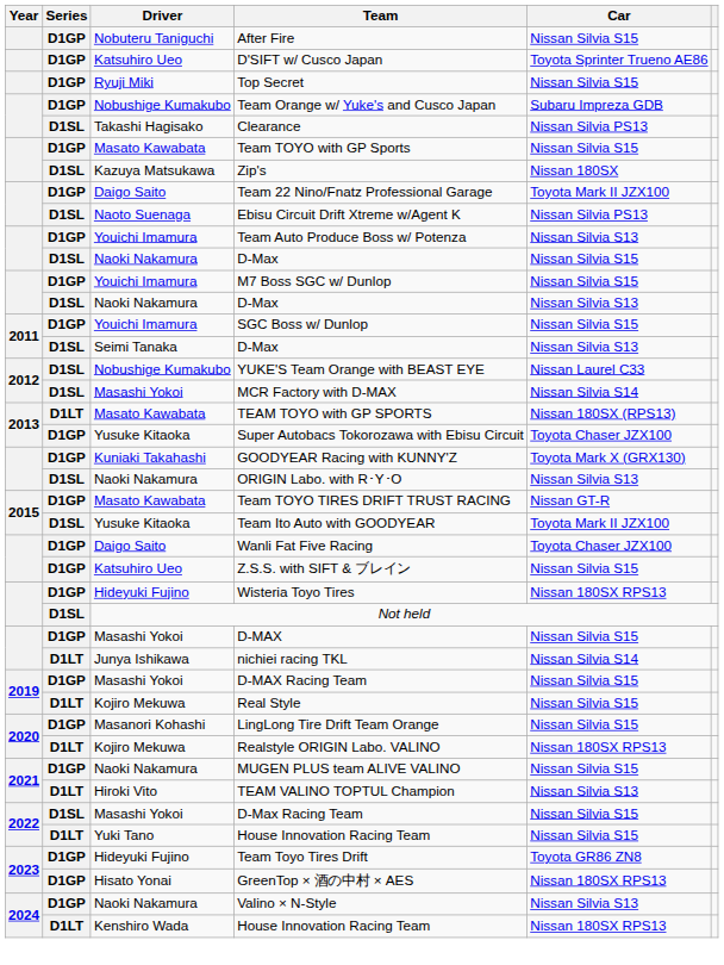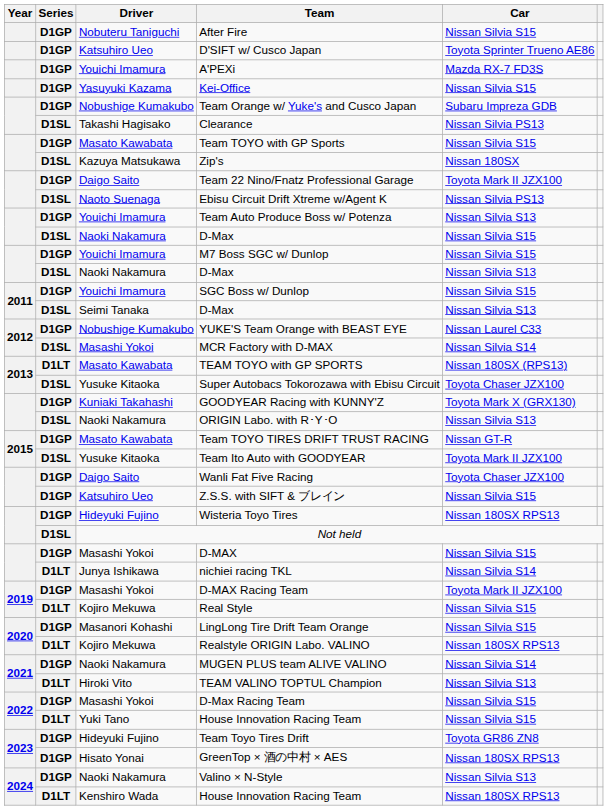 <table class="wikitable">
 <tr>
 <th>Year</th>
 <th>Series</th>
 <th>Driver</th>
 <th>Team</th>
 <th>Car</th>
 <th></th>
 </tr>
 <tr>
 <th></th>
 <th>D1GP</th>
 <td><a href='#'>Nobuteru Taniguchi</a></td>
 <td>After Fire</td>
 <td><a href='#'>Nissan Silvia S15</a></td>
 <td></td>
 </tr>
 <tr>
 <th></th>
 <th>D1GP</th>
 <td><a href='#'>Katsuhiro Ueo</a></td>
 <td>D'SIFT w/ Cusco Japan</td>
 <td><a href='#'>Toyota Sprinter Trueno AE86</a></td>
 <td></td>
 </tr>
 <tr>
 <th></th>
 <th>D1GP</th>
-<td><a href='#'>Ryuji Miki</a></td>
-<td>Top Secret</td>
+<td><a href='#'>Youichi Imamura</a></td>
+<td>A'PEXi</td>
+<td><a href='#'>Mazda RX-7 FD3S</a></td>
+<td></td>
+</tr>
+<tr>
+<th></th>
+<th>D1GP</th>
+<td><a href='#'>Yasuyuki Kazama</a></td>
+<td><a href='#'>Kei-Office</a></td>
 <td><a href='#'>Nissan Silvia S15</a></td>
 <td></td>
 </tr>
 <tr>
 <th rowspan=2></th>
 <th>D1GP</th>
 <td><a href='#'>Nobushige Kumakubo</a></td>
 <td>Team Orange w/ <a href='#'>Yuke's</a> and Cusco Japan</td>
 <td><a href='#'>Subaru Impreza GDB</a></td>
 <td></td>
 </tr>
 <tr>
 <th>D1SL</th>
 <td>Takashi Hagisako</td>
 <td>Clearance</td>
 <td><a href='#'>Nissan Silvia PS13</a></td>
 <td></td>
 </tr>
 <tr>
 <th rowspan=2></th>
 <th>D1GP</th>
 <td><a href='#'>Masato Kawabata</a></td>
 <td>Team TOYO with GP Sports</td>
 <td><a href='#'>Nissan Silvia S15</a></td>
 <td></td>
 </tr>
 <tr>
 <th>D1SL</th>
 <td>Kazuya Matsukawa</td>
 <td>Zip's</td>
 <td><a href='#'>Nissan 180SX</a></td>
 <td></td>
 </tr>
 <tr>
 <th rowspan=2></th>
 <th>D1GP</th>
 <td><a href='#'>Daigo Saito</a></td>
 <td>Team 22 Nino/Fnatz Professional Garage</td>
 <td><a href='#'>Toyota Mark II JZX100</a></td>
 <td></td>
 </tr>
 <tr>
 <th>D1SL</th>
 <td><a href='#'>Naoto Suenaga</a></td>
 <td>Ebisu Circuit Drift Xtreme w/Agent K</td>
 <td><a href='#'>Nissan Silvia PS13</a></td>
 <td></td>
 </tr>
 <tr>
 <th rowspan=2></th>
 <th>D1GP</th>
 <td><a href='#'>Youichi Imamura</a></td>
 <td>Team Auto Produce Boss w/ Potenza</td>
 <td><a href='#'>Nissan Silvia S13</a></td>
 <td></td>
 </tr>
 <tr>
 <th>D1SL</th>
 <td><a href='#'>Naoki Nakamura</a></td>
 <td>D-Max</td>
 <td><a href='#'>Nissan Silvia S15</a></td>
 <td></td>
 </tr>
 <tr>
 <th rowspan=2></th>
 <th>D1GP</th>
 <td><a href='#'>Youichi Imamura</a></td>
 <td>M7 Boss SGC w/ Dunlop</td>
 <td><a href='#'>Nissan Silvia S15</a></td>
 <td></td>
 </tr>
 <tr>
 <th>D1SL</th>
 <td>Naoki Nakamura</td>
 <td>D-Max</td>
 <td><a href='#'>Nissan Silvia S13</a></td>
 <td></td>
 </tr>
 <tr>
 <th rowspan=2>2011</th>
 <th>D1GP</th>
 <td><a href='#'>Youichi Imamura</a></td>
 <td>SGC Boss w/ Dunlop</td>
 <td><a href='#'>Nissan Silvia S15</a></td>
 <td></td>
 </tr>
 <tr>
 <th>D1SL</th>
 <td>Seimi Tanaka</td>
 <td>D-Max</td>
 <td><a href='#'>Nissan Silvia S13</a></td>
 <td></td>
 </tr>
 <tr>
 <th rowspan=2>2012</th>
-<th>D1SL</th>
+<th>D1GP</th>
 <td><a href='#'>Nobushige Kumakubo</a></td>
 <td>YUKE'S Team Orange with BEAST EYE</td>
 <td><a href='#'>Nissan Laurel C33</a></td>
 <td></td>
 </tr>
 <tr>
 <th>D1SL</th>
 <td><a href='#'>Masashi Yokoi</a></td>
 <td>MCR Factory with D-MAX</td>
 <td><a href='#'>Nissan Silvia S14</a></td>
 <td></td>
 </tr>
 <tr>
 <th rowspan=2>2013</th>
 <th>D1LT</th>
 <td><a href='#'>Masato Kawabata</a></td>
 <td>TEAM TOYO with GP SPORTS</td>
 <td><a href='#'>Nissan 180SX (RPS13)</a></td>
 <td></td>
 </tr>
 <tr>
-<th>D1GP</th>
+<th>D1SL</th>
 <td>Yusuke Kitaoka</td>
 <td>Super Autobacs Tokorozawa with Ebisu Circuit</td>
 <td><a href='#'>Toyota Chaser JZX100</a></td>
 <td></td>
 </tr>
 <tr>
 <th rowspan=2></th>
 <th>D1GP</th>
 <td><a href='#'>Kuniaki Takahashi</a></td>
 <td>GOODYEAR Racing with KUNNY'Z</td>
 <td><a href='#'>Toyota Mark X (GRX130)</a></td>
 <td></td>
 </tr>
 <tr>
 <th>D1SL</th>
 <td>Naoki Nakamura</td>
 <td>ORIGIN Labo. with R･Y･O</td>
 <td><a href='#'>Nissan Silvia S13</a></td>
 <td></td>
 </tr>
 <tr>
 <th rowspan=2>2015</th>
 <th>D1GP</th>
 <td><a href='#'>Masato Kawabata</a></td>
 <td>Team TOYO TIRES DRIFT TRUST RACING</td>
 <td><a href='#'>Nissan GT-R</a></td>
 <td></td>
 </tr>
 <tr>
 <th>D1SL</th>
 <td>Yusuke Kitaoka</td>
 <td>Team Ito Auto with GOODYEAR</td>
 <td><a href='#'>Toyota Mark II JZX100</a></td>
 <td></td>
 </tr>
 <tr>
 <th rowspan=2></th>
 <th>D1GP</th>
 <td><a href='#'>Daigo Saito</a></td>
 <td>Wanli Fat Five Racing</td>
 <td><a href='#'>Toyota Chaser JZX100</a></td>
 <td></td>
 </tr>
 <tr>
 <th>D1GP</th>
 <td><a href='#'>Katsuhiro Ueo</a></td>
 <td>Z.S.S. with SIFT & ブレイン</td>
 <td><a href='#'>Nissan Silvia S15</a></td>
 <td></td>
 </tr>
 <tr>
 <th rowspan="2"></th>
 <th>D1GP</th>
 <td><a href='#'>Hideyuki Fujino</a></td>
 <td>Wisteria Toyo Tires</td>
 <td><a href='#'>Nissan 180SX RPS13</a></td>
 <td></td>
 </tr>
 <tr>
 <th>D1SL</th>
 <td align=center COLSPAN=4><em>Not held</em></td>
 </tr>
 <tr>
 <th rowspan="2"></th>
 <th>D1GP</th>
 <td>Masashi Yokoi</td>
 <td>D-MAX</td>
 <td><a href='#'>Nissan Silvia S15</a></td>
 <td></td>
 </tr>
 <tr>
 <th>D1LT</th>
 <td>Junya Ishikawa</td>
 <td>nichiei racing TKL</td>
 <td><a href='#'>Nissan Silvia S14</a></td>
 <td></td>
 </tr>
 <tr>
 <th rowspan="2"><a href='#'>2019</a></th>
 <th>D1GP</th>
 <td>Masashi Yokoi</td>
 <td>D-MAX Racing Team</td>
-<td><a href='#'>Nissan Silvia S15</a></td>
+<td><a href='#'>Toyota Mark II JZX100</a></td>
 <td></td>
 </tr>
 <tr>
 <th>D1LT</th>
 <td>Kojiro Mekuwa</td>
 <td>Real Style</td>
 <td><a href='#'>Nissan Silvia S15</a></td>
 <td></td>
 </tr>
 <tr>
 <th rowspan="2"><a href='#'>2020</a></th>
 <th>D1GP</th>
 <td>Masanori Kohashi</td>
 <td>LingLong Tire Drift Team Orange</td>
 <td><a href='#'>Nissan Silvia S15</a></td>
 <td></td>
 </tr>
 <tr>
 <th>D1LT</th>
 <td>Kojiro Mekuwa</td>
 <td>Realstyle ORIGIN Labo. VALINO</td>
 <td><a href='#'>Nissan 180SX RPS13</a></td>
 <td></td>
 </tr>
 <tr>
 <th rowspan="2"><a href='#'>2021</a></th>
 <th>D1GP</th>
 <td>Naoki Nakamura</td>
 <td>MUGEN PLUS team ALIVE VALINO</td>
-<td><a href='#'>Nissan Silvia S15</a></td>
+<td><a href='#'>Nissan Silvia S14</a></td>
 <td></td>
 </tr>
 <tr>
 <th>D1LT</th>
 <td>Hiroki Vito</td>
 <td>TEAM VALINO TOPTUL Champion</td>
 <td><a href='#'>Nissan Silvia S13</a></td>
 <td></td>
 </tr>
 <tr>
 <th rowspan="2"><a href='#'>2022</a></th>
-<th>D1SL</th>
+<th>D1GP</th>
 <td>Masashi Yokoi</td>
 <td>D-Max Racing Team</td>
 <td><a href='#'>Nissan Silvia S15</a></td>
 <td></td>
 </tr>
 <tr>
 <th>D1LT</th>
 <td>Yuki Tano</td>
 <td>House Innovation Racing Team</td>
 <td><a href='#'>Nissan Silvia S15</a></td>
 <td></td>
 </tr>
 <tr>
 <th rowspan="2"><a href='#'>2023</a></th>
 <th>D1GP</th>
 <td>Hideyuki Fujino</td>
 <td>Team Toyo Tires Drift</td>
 <td><a href='#'>Toyota GR86 ZN8</a></td>
 <td></td>
 </tr>
 <tr>
 <th>D1GP</th>
 <td>Hisato Yonai</td>
 <td>GreenTop × 酒の中村 × AES</td>
 <td><a href='#'>Nissan 180SX RPS13</a></td>
 <td></td>
 </tr>
 <tr>
 <th rowspan="2"><a href='#'>2024</a></th>
 <th>D1GP</th>
 <td>Naoki Nakamura</td>
 <td>Valino × N-Style</td>
 <td><a href='#'>Nissan Silvia S13</a></td>
 <td></td>
 </tr>
 <tr>
 <th>D1LT</th>
 <td>Kenshiro Wada</td>
 <td>House Innovation Racing Team</td>
 <td><a href='#'>Nissan 180SX RPS13</a></td>
 <td></td>
 </tr>
 </table>
